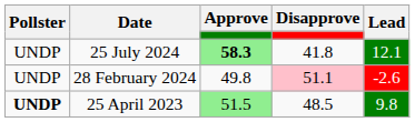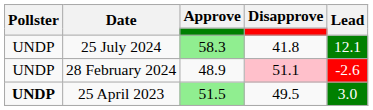 <table class="wikitable sortable" style="text-align:center; font-size:95%; line-height:16px; margin-bottom:0">
 <tr>
 <th rowspan="2">Pollster</th>
 <th rowspan="2">Date</th>
 <th>Approve</th>
 <th>Disapprove</th>
 <th rowspan="2">Lead</th>
 </tr>
 <tr>
 <th style="background:#008001;"></th>
 <th style="background:#FF0000;"></th>
 </tr>
 <tr>
 <td>UNDP</td>
 <td>25 July 2024</td>
-<td style="background:#90EE90;"><strong>58.3</strong></td>
+<td style="background:#90EE90;">58.3</td>
 <td>41.8</td>
 <td style="background:green; color:white;">12.1</td>
 </tr>
 <tr>
 <td>UNDP</td>
 <td>28 February 2024</td>
-<td>49.8</td>
+<td>48.9</td>
 <td style="background:pink;">51.1</td>
 <td style="background:red; color:white;">-2.6</td>
 </tr>
 <tr>
 <td><strong>UNDP</strong></td>
 <td>25 April 2023</td>
 <td style="background:#90EE90;">51.5</td>
-<td>48.5</td>
-<td style="background:green; color:white;">9.8</td>
+<td>49.5</td>
+<td style="background:green; color:white;">3.0</td>
 </tr>
 <tr>
 </tr>
 </table>
